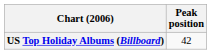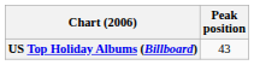 <table class="wikitable sortable plainrowheaders" style="text-align:center">
 <tr>
 <th scope="col">Chart (2006)</th>
 <th scope="col">Peak<br> position</th>
 </tr>
 <tr>
 <th scope="row">US <a href='#'>Top Holiday Albums</a> (<em><a href='#'>Billboard</a></em>)</th>
-<td>42</td>
+<td>43</td>
 </tr>
 </table>
